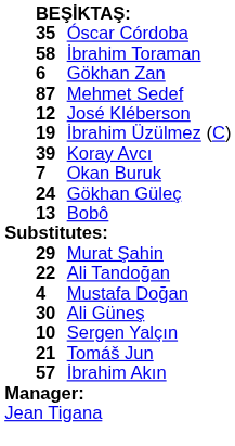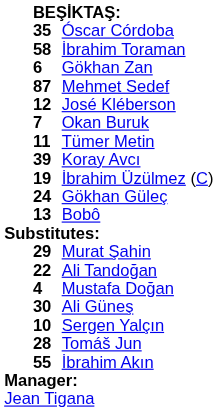 <table style="font-size: 90%" cellspacing="0" cellpadding="0" align=center>
 <tr>
 <td></td>
 <td colspan="4"><strong>BEŞİKTAŞ:</strong></td>
 </tr>
 <tr>
 <th width=25></th>
 <th width=25></th>
 </tr>
 <tr>
 <td></td>
 <td><strong>35</strong></td>
 <td> <a href='#'>Óscar Córdoba</a></td>
 </tr>
 <tr>
 <td></td>
 <td><strong>58</strong></td>
 <td> <a href='#'>İbrahim Toraman</a></td>
 <td></td>
 <td></td>
 <td></td>
 </tr>
 <tr>
 <td></td>
 <td><strong>6</strong></td>
 <td> <a href='#'>Gökhan Zan</a></td>
 </tr>
 <tr>
 <td></td>
 <td><strong>87</strong></td>
 <td> <a href='#'>Mehmet Sedef</a></td>
 <td></td>
 <td></td>
 <td></td>
 </tr>
 <tr>
 <td></td>
 <td><strong>12</strong></td>
 <td> <a href='#'>José Kléberson</a></td>
 </tr>
 <tr>
 <td></td>
-<td><strong>19</strong></td>
-<td> <a href='#'>İbrahim Üzülmez</a> (<a href='#'>C</a>)</td>
+<td><strong>7</strong></td>
+<td> <a href='#'>Okan Buruk</a></td>
+<td></td>
+<td></td>
+<td></td>
+</tr>
+<tr>
+<td></td>
+<td><strong>11</strong></td>
+<td> <a href='#'>Tümer Metin</a></td>
 <td></td>
 <td></td>
 <td></td>
 </tr>
 <tr>
 <td></td>
 <td><strong>39</strong></td>
 <td> <a href='#'>Koray Avcı</a></td>
 </tr>
 <tr>
 <td></td>
-<td><strong>7</strong></td>
-<td> <a href='#'>Okan Buruk</a></td>
+<td><strong>19</strong></td>
+<td> <a href='#'>İbrahim Üzülmez</a> (<a href='#'>C</a>)</td>
 <td></td>
 <td></td>
 <td></td>
 </tr>
 <tr>
 <td></td>
 <td><strong>24</strong></td>
 <td> <a href='#'>Gökhan Güleç</a></td>
 </tr>
 <tr>
 <td></td>
 <td><strong>13</strong></td>
 <td> <a href='#'>Bobô</a></td>
 </tr>
 <tr>
 <td colspan=3><strong>Substitutes:</strong></td>
 </tr>
 <tr>
 <td></td>
 <td><strong>29</strong></td>
 <td> <a href='#'>Murat Şahin</a></td>
 </tr>
 <tr>
 <td></td>
 <td><strong>22</strong></td>
 <td> <a href='#'>Ali Tandoğan</a></td>
 <td></td>
 <td></td>
 <td></td>
 </tr>
 <tr>
 <td></td>
 <td><strong>4</strong></td>
 <td> <a href='#'>Mustafa Doğan</a></td>
 </tr>
 <tr>
 <td></td>
 <td><strong>30</strong></td>
 <td> <a href='#'>Ali Güneş</a></td>
 <td></td>
 <td></td>
 <td></td>
 </tr>
 <tr>
 <td></td>
 <td><strong>10</strong></td>
 <td> <a href='#'>Sergen Yalçın</a></td>
 <td></td>
 <td></td>
 <td></td>
 </tr>
 <tr>
 <td></td>
-<td><strong>21</strong></td>
+<td><strong>28</strong></td>
 <td> <a href='#'>Tomáš Jun</a></td>
 </tr>
 <tr>
 <td></td>
-<td><strong>57</strong></td>
+<td><strong>55</strong></td>
 <td> <a href='#'>İbrahim Akın</a></td>
 </tr>
 <tr>
 <td colspan=3><strong>Manager:</strong></td>
 </tr>
 <tr>
 <td colspan=4> <a href='#'>Jean Tigana</a></td>
 </tr>
 </table>
